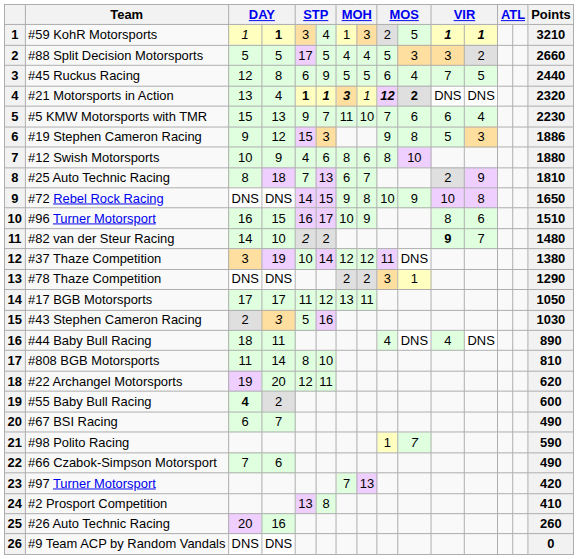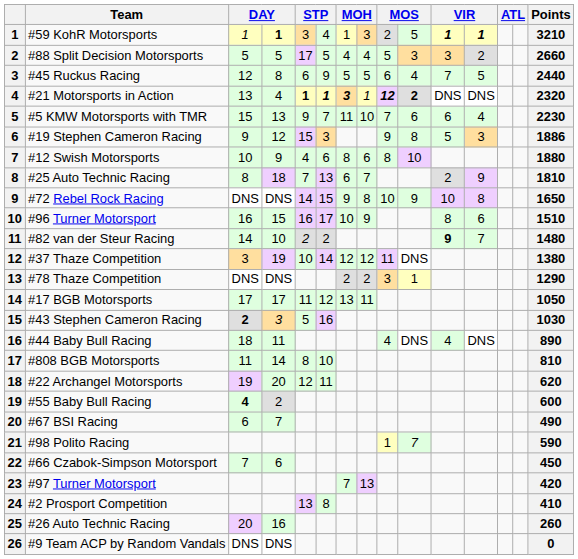 <table class="wikitable" style="font-size:85%; text-align:center">
 <tr>
 <th></th>
 <th>Team</th>
 <th colspan="2"><a href='#'>DAY</a><br></th>
 <th colspan="2"><a href='#'>STP</a><br></th>
 <th colspan="2"><a href='#'>MOH</a><br></th>
 <th colspan="2"><a href='#'>MOS</a><br></th>
 <th colspan="2"><a href='#'>VIR</a><br></th>
 <th colspan="2"><a href='#'>ATL</a><br></th>
 <th>Points</th>
 </tr>
 <tr>
 <th>1</th>
 <td align="left">#59 KohR Motorsports</td>
 <td style="background:#ffffbf;"><em>1</em></td>
 <td style="background:#ffffbf;"><strong>1</strong></td>
 <td style="background:#ffdf9f;">3</td>
 <td style="background:#dfffdf;">4</td>
 <td style="background:#ffffbf;">1</td>
 <td style="background:#ffdf9f;">3</td>
 <td style="background:#dfdfdf;">2</td>
 <td style="background:#dfffdf;">5</td>
 <td style="background:#ffffbf;"><strong><em>1</em></strong></td>
 <td style="background:#ffffbf;"><strong><em>1</em></strong></td>
 <td></td>
 <td></td>
 <th>3210</th>
 </tr>
 <tr>
 <th>2</th>
 <td align="left">#88 Split Decision Motorsports</td>
 <td style="background:#dfffdf;">5</td>
 <td style="background:#dfffdf;">5</td>
 <td style="background:#efcfff;">17</td>
 <td style="background:#dfffdf;">5</td>
 <td style="background:#dfffdf;">4</td>
 <td style="background:#dfffdf;">4</td>
 <td style="background:#dfffdf;">5</td>
 <td style="background:#ffdf9f;">3</td>
 <td style="background:#ffdf9f;">3</td>
 <td style="background:#dfdfdf;">2</td>
 <td></td>
 <td></td>
 <th>2660</th>
 </tr>
 <tr>
 <th>3</th>
 <td align="left">#45 Ruckus Racing</td>
 <td style="background:#dfffdf;">12</td>
 <td style="background:#dfffdf;">8</td>
 <td style="background:#dfffdf;">6</td>
 <td style="background:#dfffdf;">9</td>
 <td style="background:#dfffdf;">5</td>
 <td style="background:#dfffdf;">5</td>
 <td style="background:#dfffdf;">6</td>
 <td style="background:#dfffdf;">4</td>
 <td style="background:#dfffdf;">7</td>
 <td style="background:#dfffdf;">5</td>
 <td></td>
 <td></td>
 <th>2440</th>
 </tr>
 <tr>
 <th>4</th>
 <td align="left">#21 Motorsports in Action</td>
 <td style="background:#dfffdf;">13</td>
 <td style="background:#dfffdf;">4</td>
 <td style="background:#ffffbf;"><strong>1</strong></td>
 <td style="background:#ffffbf;"><strong><em>1</em></strong></td>
 <td style="background:#ffdf9f;"><strong><em>3</em></strong></td>
 <td style="background:#ffffbf;"><em>1</em></td>
 <td style="background:#efcfff;"><strong><em>12</em></strong></td>
 <td style="background:#dfdfdf;"><strong>2</strong></td>
 <td style="background:#ffffff;">DNS</td>
 <td style="background:#ffffff;">DNS</td>
 <td></td>
 <td></td>
 <th>2320</th>
 </tr>
 <tr>
 <th>5</th>
 <td align="left">#5 KMW Motorsports with TMR</td>
 <td style="background:#dfffdf;">15</td>
 <td style="background:#dfffdf;">13</td>
 <td style="background:#dfffdf;">9</td>
 <td style="background:#dfffdf;">7</td>
 <td style="background:#dfffdf;">11</td>
 <td style="background:#dfffdf;">10</td>
 <td style="background:#dfffdf;">7</td>
 <td style="background:#dfffdf;">6</td>
 <td style="background:#dfffdf;">6</td>
 <td style="background:#dfffdf;">4</td>
 <td></td>
 <td></td>
 <th>2230</th>
 </tr>
 <tr>
 <th>6</th>
 <td align="left">#19 Stephen Cameron Racing</td>
 <td style="background:#dfffdf;">9</td>
 <td style="background:#dfffdf;">12</td>
 <td style="background:#efcfff;">15</td>
 <td style="background:#ffdf9f;">3</td>
 <td></td>
 <td></td>
 <td style="background:#dfffdf;">9</td>
 <td style="background:#dfffdf;">8</td>
 <td style="background:#dfffdf;">5</td>
 <td style="background:#ffdf9f;">3</td>
 <td></td>
 <td></td>
 <th>1886</th>
 </tr>
 <tr>
 <th>7</th>
 <td align="left">#12 Swish Motorsports</td>
 <td style="background:#dfffdf;">10</td>
 <td style="background:#dfffdf;">9</td>
 <td style="background:#dfffdf;">4</td>
 <td style="background:#dfffdf;">6</td>
 <td style="background:#dfffdf;">8</td>
 <td style="background:#dfffdf;">6</td>
 <td style="background:#dfffdf;">8</td>
 <td style="background:#efcfff;">10</td>
 <td></td>
 <td></td>
 <td></td>
 <td></td>
 <th>1880</th>
 </tr>
 <tr>
 <th>8</th>
 <td align="left">#25 Auto Technic Racing</td>
 <td style="background:#dfffdf;">8</td>
 <td style="background:#efcfff;">18</td>
 <td style="background:#dfffdf;">7</td>
 <td style="background:#efcfff;">13</td>
 <td style="background:#dfffdf;">6</td>
 <td style="background:#dfffdf;">7</td>
 <td></td>
 <td></td>
 <td style="background:#dfdfdf;">2</td>
 <td style="background:#efcfff;">9</td>
 <td></td>
 <td></td>
 <th>1810</th>
 </tr>
 <tr>
 <th>9</th>
 <td align="left">#72 <a href='#'>Rebel Rock Racing</a></td>
 <td style="background:#ffffff;">DNS</td>
 <td style="background:#ffffff;">DNS</td>
 <td style="background:#efcfff;">14</td>
 <td style="background:#efcfff;">15</td>
 <td style="background:#dfffdf;">9</td>
 <td style="background:#dfffdf;">8</td>
 <td style="background:#dfffdf;">10</td>
 <td style="background:#dfffdf;">9</td>
 <td style="background:#efcfff;">10</td>
 <td style="background:#efcfff;">8</td>
 <td></td>
 <td></td>
 <th>1650</th>
 </tr>
 <tr>
 <th>10</th>
 <td align="left">#96 <a href='#'>Turner Motorsport</a></td>
 <td style="background:#dfffdf;">16</td>
 <td style="background:#dfffdf;">15</td>
 <td style="background:#efcfff;">16</td>
 <td style="background:#efcfff;">17</td>
 <td style="background:#dfffdf;">10</td>
 <td style="background:#dfffdf;">9</td>
 <td></td>
 <td></td>
 <td style="background:#dfffdf;">8</td>
 <td style="background:#dfffdf;">6</td>
 <td></td>
 <td></td>
 <th>1510</th>
 </tr>
 <tr>
 <th>11</th>
 <td align="left">#82 van der Steur Racing</td>
 <td style="background:#dfffdf;">14</td>
 <td style="background:#dfffdf;">10</td>
 <td style="background:#dfdfdf;"><em>2</em></td>
 <td style="background:#dfdfdf;">2</td>
 <td></td>
 <td></td>
 <td></td>
 <td></td>
 <td style="background:#dfffdf;"><strong>9</strong></td>
 <td style="background:#dfffdf;">7</td>
 <td></td>
 <td></td>
 <th>1480</th>
 </tr>
 <tr>
 <th>12</th>
 <td align="left">#37 Thaze Competition</td>
 <td style="background:#ffdf9f;">3</td>
 <td style="background:#efcfff;">19</td>
 <td style="background:#dfffdf;">10</td>
 <td style="background:#efcfff;">14</td>
 <td style="background:#dfffdf;">12</td>
 <td style="background:#dfffdf;">12</td>
 <td style="background:#efcfff;">11</td>
 <td style="background:#ffffff;">DNS</td>
 <td></td>
 <td></td>
 <td></td>
 <td></td>
 <th>1380</th>
 </tr>
 <tr>
 <th>13</th>
 <td align="left">#78 Thaze Competition</td>
 <td style="background:#ffffff;">DNS</td>
 <td style="background:#ffffff;">DNS</td>
 <td></td>
 <td></td>
 <td style="background:#dfdfdf;">2</td>
 <td style="background:#dfdfdf;">2</td>
 <td style="background:#ffdf9f;">3</td>
 <td style="background:#ffffbf;">1</td>
 <td></td>
 <td></td>
 <td></td>
 <td></td>
 <th>1290</th>
 </tr>
 <tr>
 <th>14</th>
 <td align="left">#17 BGB Motorsports</td>
 <td style="background:#dfffdf;">17</td>
 <td style="background:#dfffdf;">17</td>
 <td style="background:#dfffdf;">11</td>
 <td style="background:#dfffdf;">12</td>
 <td style="background:#dfffdf;">13</td>
 <td style="background:#dfffdf;">11</td>
 <td></td>
 <td></td>
 <td></td>
 <td></td>
 <td></td>
 <td></td>
 <th>1050</th>
 </tr>
 <tr>
 <th>15</th>
 <td align="left">#43 Stephen Cameron Racing</td>
-<td style="background:#dfdfdf;">2</td>
+<td style="background:#dfdfdf;"><strong>2</strong></td>
 <td style="background:#ffdf9f;"><em>3</em></td>
 <td style="background:#dfffdf;">5</td>
 <td style="background:#efcfff;">16</td>
 <td></td>
 <td></td>
 <td></td>
 <td></td>
 <td></td>
 <td></td>
 <td></td>
 <td></td>
 <th>1030</th>
 </tr>
 <tr>
 <th>16</th>
 <td align="left">#44 Baby Bull Racing</td>
 <td style="background:#dfffdf;">18</td>
 <td style="background:#dfffdf;">11</td>
 <td></td>
 <td></td>
 <td></td>
 <td></td>
 <td style="background:#dfffdf;">4</td>
 <td style="background:#ffffff;">DNS</td>
 <td style="background:#dfffdf;">4</td>
 <td style="background:#ffffff;">DNS</td>
 <td></td>
 <td></td>
 <th>890</th>
 </tr>
 <tr>
 <th>17</th>
 <td align="left">#808 BGB Motorsports</td>
 <td style="background:#dfffdf;">11</td>
 <td style="background:#dfffdf;">14</td>
 <td style="background:#dfffdf;">8</td>
 <td style="background:#dfffdf;">10</td>
 <td></td>
 <td></td>
 <td></td>
 <td></td>
 <td></td>
 <td></td>
 <td></td>
 <td></td>
 <th>810</th>
 </tr>
 <tr>
 <th>18</th>
 <td align="left">#22 Archangel Motorsports</td>
 <td style="background:#efcfff;">19</td>
 <td style="background:#dfffdf;">20</td>
 <td style="background:#dfffdf;">12</td>
 <td style="background:#dfffdf;">11</td>
 <td></td>
 <td></td>
 <td></td>
 <td></td>
 <td></td>
 <td></td>
 <td></td>
 <td></td>
 <th>620</th>
 </tr>
 <tr>
 <th>19</th>
 <td align="left">#55 Baby Bull Racing</td>
 <td style="background:#dfffdf;"><strong>4</strong></td>
 <td style="background:#dfdfdf;">2</td>
 <td></td>
 <td></td>
 <td></td>
 <td></td>
 <td></td>
 <td></td>
 <td></td>
 <td></td>
 <td></td>
 <td></td>
 <th>600</th>
 </tr>
 <tr>
 <th>20</th>
 <td align="left">#67 BSI Racing</td>
 <td style="background:#dfffdf;">6</td>
 <td style="background:#dfffdf;">7</td>
 <td></td>
 <td></td>
 <td></td>
 <td></td>
 <td></td>
 <td></td>
 <td></td>
 <td></td>
 <td></td>
 <td></td>
 <th>490</th>
 </tr>
 <tr>
 <th>21</th>
 <td align="left">#98 Polito Racing</td>
 <td></td>
 <td></td>
 <td></td>
 <td></td>
 <td></td>
 <td></td>
 <td style="background:#ffffbf;">1</td>
 <td style="background:#dfffdf;"><em>7</em></td>
 <td></td>
 <td></td>
 <td></td>
 <td></td>
 <th>590</th>
 </tr>
 <tr>
 <th>22</th>
 <td align="left">#66 Czabok-Simpson Motorsport</td>
 <td style="background:#dfffdf;">7</td>
 <td style="background:#dfffdf;">6</td>
 <td></td>
 <td></td>
 <td></td>
 <td></td>
 <td></td>
 <td></td>
 <td></td>
 <td></td>
 <td></td>
 <td></td>
-<th>490</th>
+<th>450</th>
 </tr>
 <tr>
 <th>23</th>
 <td align="left">#97 <a href='#'>Turner Motorsport</a></td>
 <td></td>
 <td></td>
 <td></td>
 <td></td>
 <td style="background:#dfffdf;">7</td>
 <td style="background:#efcfff;">13</td>
 <td></td>
 <td></td>
 <td></td>
 <td></td>
 <td></td>
 <td></td>
 <th>420</th>
 </tr>
 <tr>
 <th>24</th>
 <td align="left">#2 Prosport Competition</td>
 <td></td>
 <td></td>
 <td style="background:#efcfff;">13</td>
 <td style="background:#dfffdf;">8</td>
 <td></td>
 <td></td>
 <td></td>
 <td></td>
 <td></td>
 <td></td>
 <td></td>
 <td></td>
 <th>410</th>
 </tr>
 <tr>
 <th>25</th>
 <td align="left">#26 Auto Technic Racing</td>
 <td style="background:#efcfff;">20</td>
 <td style="background:#dfffdf;">16</td>
 <td></td>
 <td></td>
 <td></td>
 <td></td>
 <td></td>
 <td></td>
 <td></td>
 <td></td>
 <td></td>
 <td></td>
 <th>260</th>
 </tr>
 <tr>
 <th>26</th>
 <td align="left">#9 Team ACP by Random Vandals</td>
 <td style="background:#ffffff;">DNS</td>
 <td style="background:#ffffff;">DNS</td>
 <td></td>
 <td></td>
 <td></td>
 <td></td>
 <td></td>
 <td></td>
 <td></td>
 <td></td>
 <td></td>
 <td></td>
 <th>0</th>
 </tr>
 </table>
